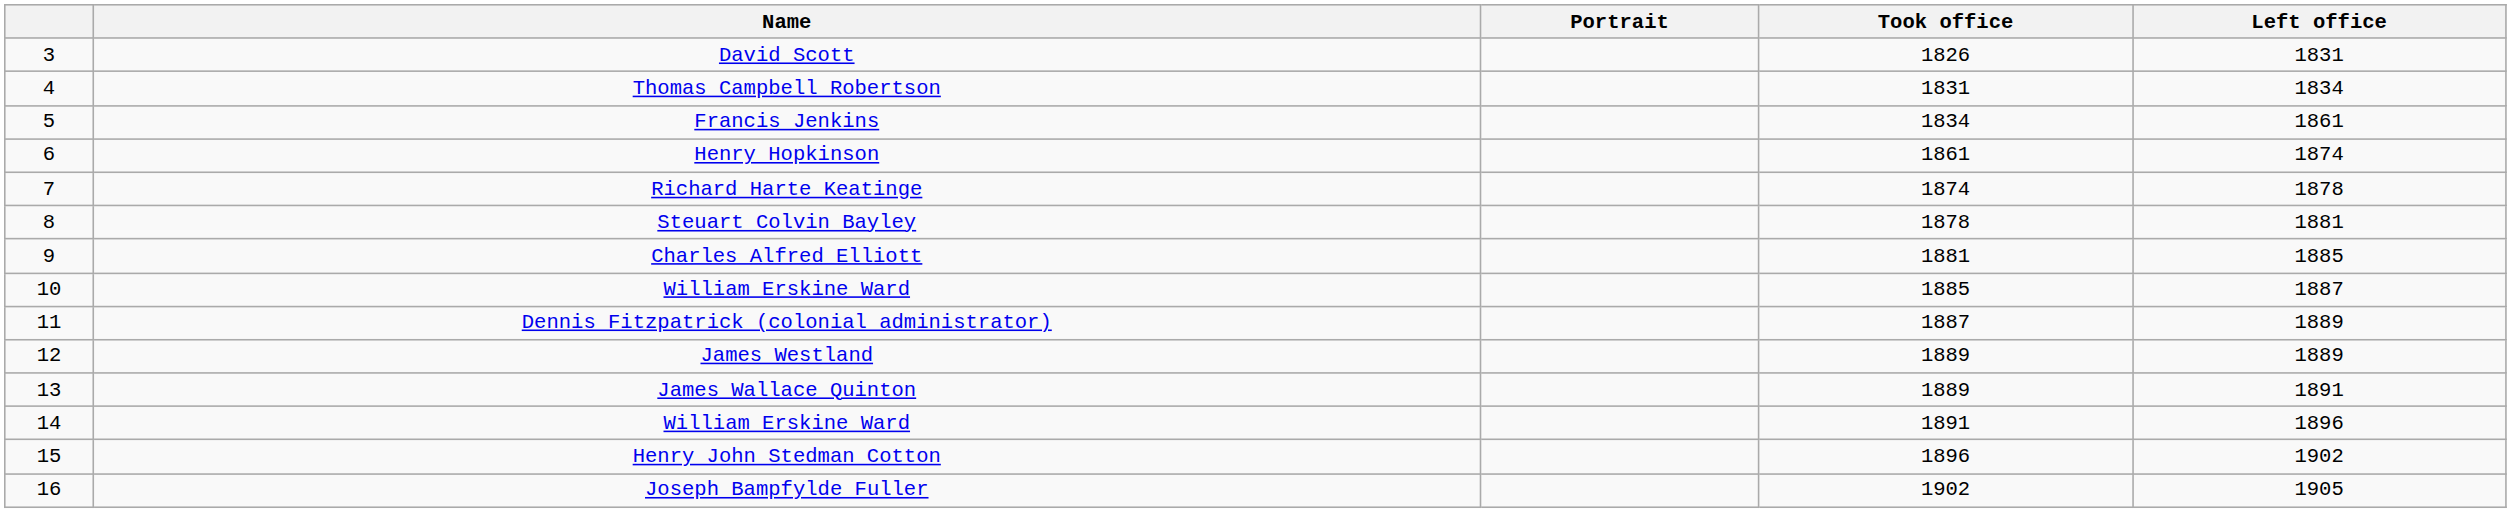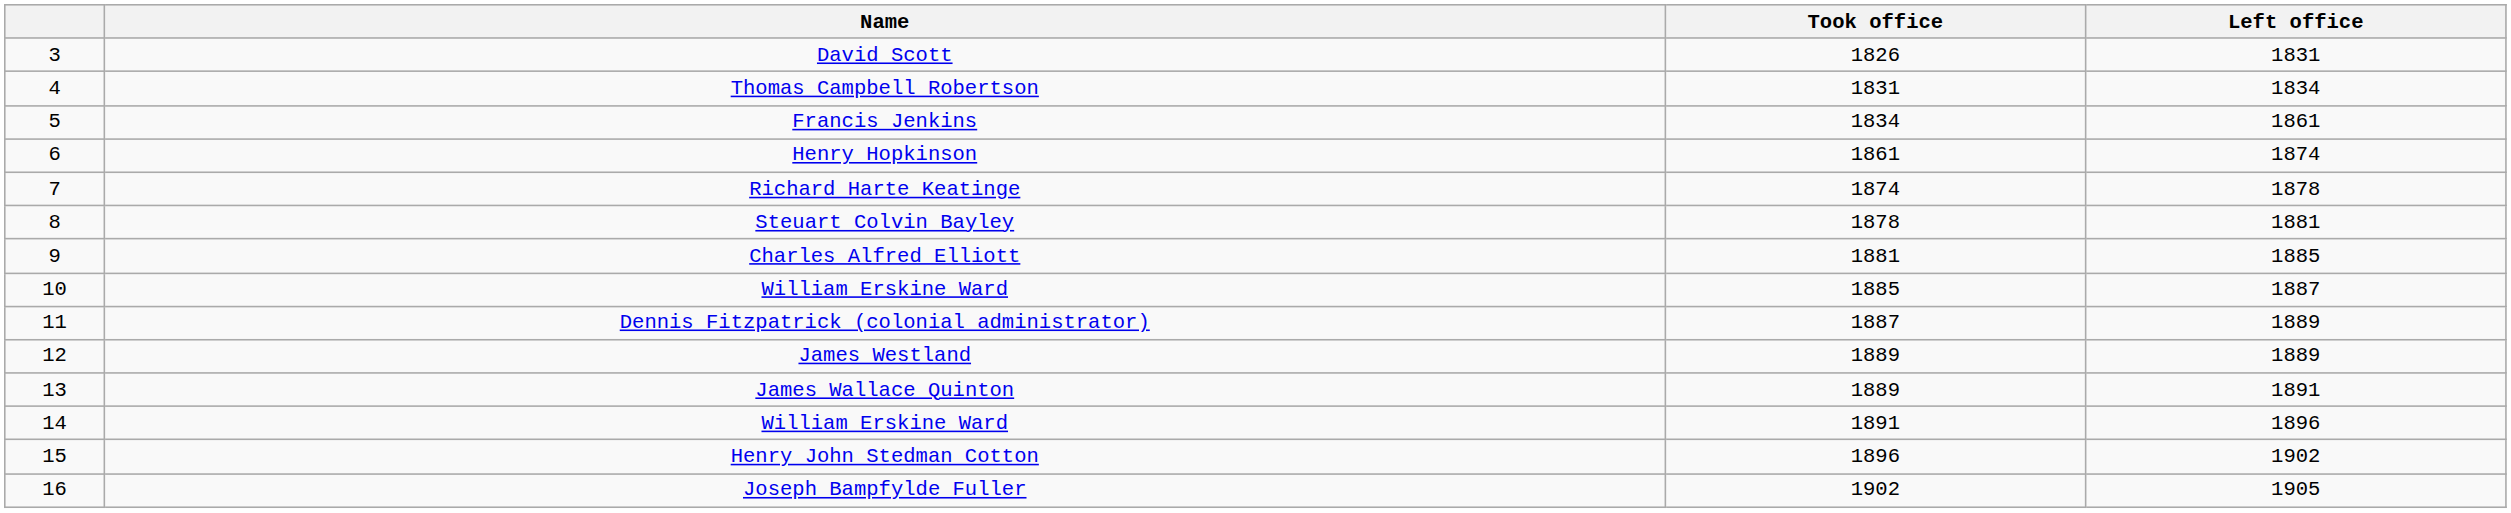 <table class="wikitable" width="100%" style="text-align:center;">
 <tr>
 <th></th>
 <th>Name</th>
-<th>Portrait</th>
 <th>Took office</th>
 <th>Left office</th>
 </tr>
 <tr>
 <td>3</td>
 <td><a href='#'>David Scott</a></td>
-<td></td>
 <td>1826</td>
 <td>1831</td>
 </tr>
 <tr>
 <td>4</td>
 <td><a href='#'>Thomas Campbell Robertson</a></td>
-<td></td>
 <td>1831</td>
 <td>1834</td>
 </tr>
 <tr>
 <td>5</td>
 <td><a href='#'>Francis Jenkins</a></td>
-<td></td>
 <td>1834</td>
 <td>1861</td>
 </tr>
 <tr>
 <td>6</td>
 <td><a href='#'>Henry Hopkinson</a></td>
-<td></td>
 <td>1861</td>
 <td>1874</td>
 </tr>
 <tr>
 <td>7</td>
 <td><a href='#'>Richard Harte Keatinge</a></td>
-<td></td>
 <td>1874</td>
 <td>1878</td>
 </tr>
 <tr>
 <td>8</td>
 <td><a href='#'>Steuart Colvin Bayley</a></td>
-<td></td>
 <td>1878</td>
 <td>1881</td>
 </tr>
 <tr>
 <td>9</td>
 <td><a href='#'>Charles Alfred Elliott</a></td>
-<td></td>
 <td>1881</td>
 <td>1885</td>
 </tr>
 <tr>
 <td>10</td>
 <td><a href='#'>William Erskine Ward</a></td>
-<td></td>
 <td>1885</td>
 <td>1887</td>
 </tr>
 <tr>
 <td>11</td>
 <td><a href='#'>Dennis Fitzpatrick (colonial administrator)</a></td>
-<td></td>
 <td>1887</td>
 <td>1889</td>
 </tr>
 <tr>
 <td>12</td>
 <td><a href='#'>James Westland</a></td>
-<td></td>
 <td>1889</td>
 <td>1889</td>
 </tr>
 <tr>
 <td>13</td>
 <td><a href='#'>James Wallace Quinton</a></td>
-<td></td>
 <td>1889</td>
 <td>1891</td>
 </tr>
 <tr>
 <td>14</td>
 <td><a href='#'>William Erskine Ward</a></td>
-<td></td>
 <td>1891</td>
 <td>1896</td>
 </tr>
 <tr>
 <td>15</td>
 <td><a href='#'>Henry John Stedman Cotton</a></td>
-<td></td>
 <td>1896</td>
 <td>1902</td>
 </tr>
 <tr>
 <td>16</td>
 <td><a href='#'>Joseph Bampfylde Fuller</a></td>
-<td></td>
 <td>1902</td>
 <td>1905</td>
 </tr>
 </table>
